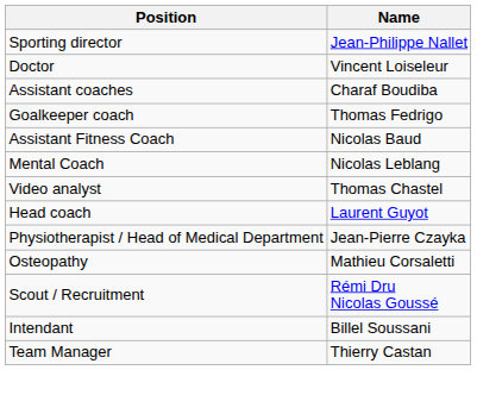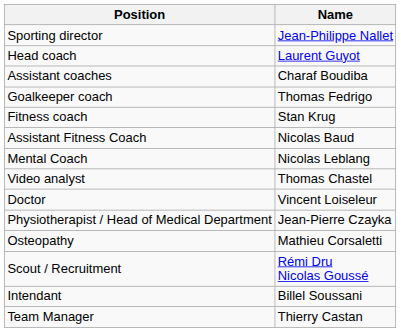 <table class=wikitable>
 <tr>
 <th>Position</th>
 <th>Name</th>
 </tr>
 <tr>
 <td>Sporting director</td>
 <td> <a href='#'>Jean-Philippe Nallet</a></td>
 </tr>
 <tr>
-<td>Doctor</td>
-<td> Vincent  Loiseleur</td>
+<td>Head coach</td>
+<td> <a href='#'>Laurent Guyot</a></td>
 </tr>
 <tr>
 <td>Assistant coaches</td>
 <td> Charaf Boudiba</td>
 </tr>
 <tr>
 <td>Goalkeeper coach</td>
 <td> Thomas Fedrigo</td>
+</tr>
+<tr>
+<td>Fitness coach</td>
+<td> Stan Krug</td>
 </tr>
 <tr>
 <td>Assistant Fitness Coach</td>
 <td> Nicolas Baud</td>
 </tr>
 <tr>
 <td>Mental Coach</td>
 <td> Nicolas Leblang</td>
 </tr>
 <tr>
 <td>Video analyst</td>
 <td> Thomas Chastel</td>
 </tr>
 <tr>
-<td>Head coach</td>
-<td> <a href='#'>Laurent Guyot</a></td>
+<td>Doctor</td>
+<td> Vincent  Loiseleur</td>
 </tr>
 <tr>
 <td>Physiotherapist / Head of Medical Department</td>
 <td> Jean-Pierre Czayka</td>
 </tr>
 <tr>
 <td>Osteopathy</td>
 <td> Mathieu Corsaletti</td>
 </tr>
 <tr>
 <td>Scout / Recruitment</td>
 <td> <a href='#'>Rémi Dru</a> <br>  <a href='#'>Nicolas Goussé</a></td>
 </tr>
 <tr>
 <td>Intendant</td>
 <td> Billel Soussani</td>
 </tr>
 <tr>
 <td>Team Manager</td>
 <td> Thierry Castan</td>
 </tr>
 </table>
